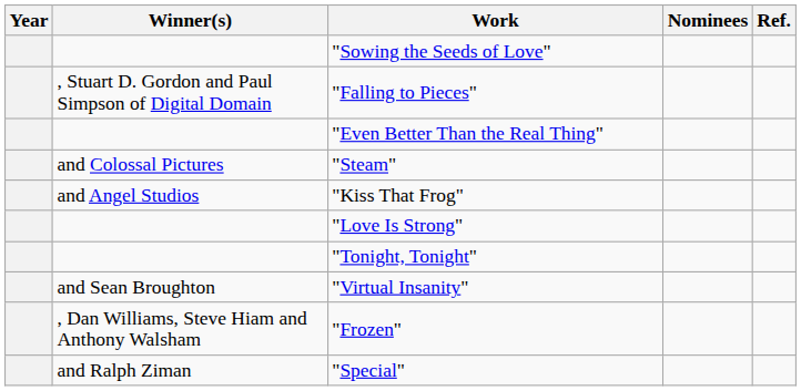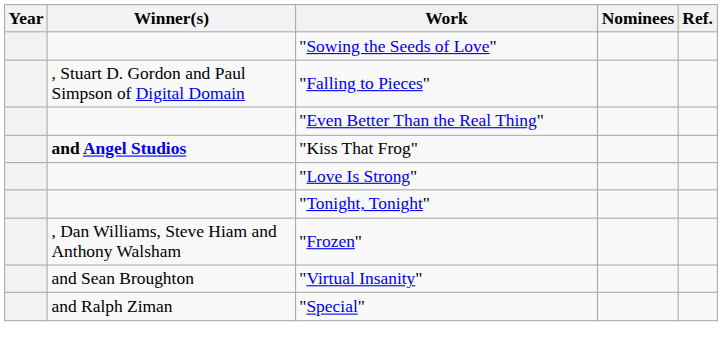 <table class="wikitable sortable">
 <tr>
 <th scope="col" style="width:5px;">Year</th>
 <th scope="col" style="width:220px;">Winner(s)</th>
 <th scope="col" style="width:270px;">Work</th>
 <th scope="col" class="unsortable">Nominees</th>
 <th scope="col" class="unsortable">Ref.</th>
 </tr>
 <tr>
 <th scope="row"></th>
 <td></td>
 <td>"<a href='#'>Sowing the Seeds of Love</a>" </td>
 <td></td>
 <td align="center"></td>
 </tr>
 <tr>
 <th scope="row"></th>
 <td>, Stuart D. Gordon and Paul Simpson of <a href='#'>Digital Domain</a></td>
 <td>"<a href='#'>Falling to Pieces</a>" </td>
 <td></td>
 <td align="center"></td>
 </tr>
 <tr>
 <th scope="row"></th>
 <td></td>
 <td>"<a href='#'>Even Better Than the Real Thing</a>" </td>
 <td></td>
 <td align="center"></td>
 </tr>
 <tr>
 <th scope="row"></th>
-<td> and <a href='#'>Colossal Pictures</a></td>
-<td>"<a href='#'>Steam</a>" </td>
-<td></td>
-<td align="center"></td>
-</tr>
-<tr>
-<th scope="row"></th>
-<td> and <a href='#'>Angel Studios</a></td>
+<td><strong> and <a href='#'>Angel Studios</a></strong></td>
 <td>"Kiss That Frog" </td>
 <td></td>
 <td align="center"></td>
 </tr>
 <tr>
 <th scope="row"></th>
 <td></td>
 <td>"<a href='#'>Love Is Strong</a>" </td>
 <td></td>
 <td align="center"></td>
 </tr>
 <tr>
 <th scope="row"></th>
 <td></td>
 <td>"<a href='#'>Tonight, Tonight</a>" </td>
 <td></td>
 <td align="center"></td>
 </tr>
 <tr>
 <th scope="row"></th>
-<td> and Sean Broughton</td>
-<td>"<a href='#'>Virtual Insanity</a>" </td>
+<td>, Dan Williams, Steve Hiam and Anthony Walsham</td>
+<td>"<a href='#'>Frozen</a>" </td>
 <td></td>
 <td align="center"></td>
 </tr>
 <tr>
 <th scope="row"></th>
-<td>, Dan Williams, Steve Hiam and Anthony Walsham</td>
-<td>"<a href='#'>Frozen</a>" </td>
+<td> and Sean Broughton</td>
+<td>"<a href='#'>Virtual Insanity</a>" </td>
 <td></td>
 <td align="center"></td>
 </tr>
 <tr>
 <th scope="row"></th>
 <td> and Ralph Ziman</td>
 <td>"<a href='#'>Special</a>" </td>
 <td></td>
 <td align="center"></td>
 </tr>
 </table>
